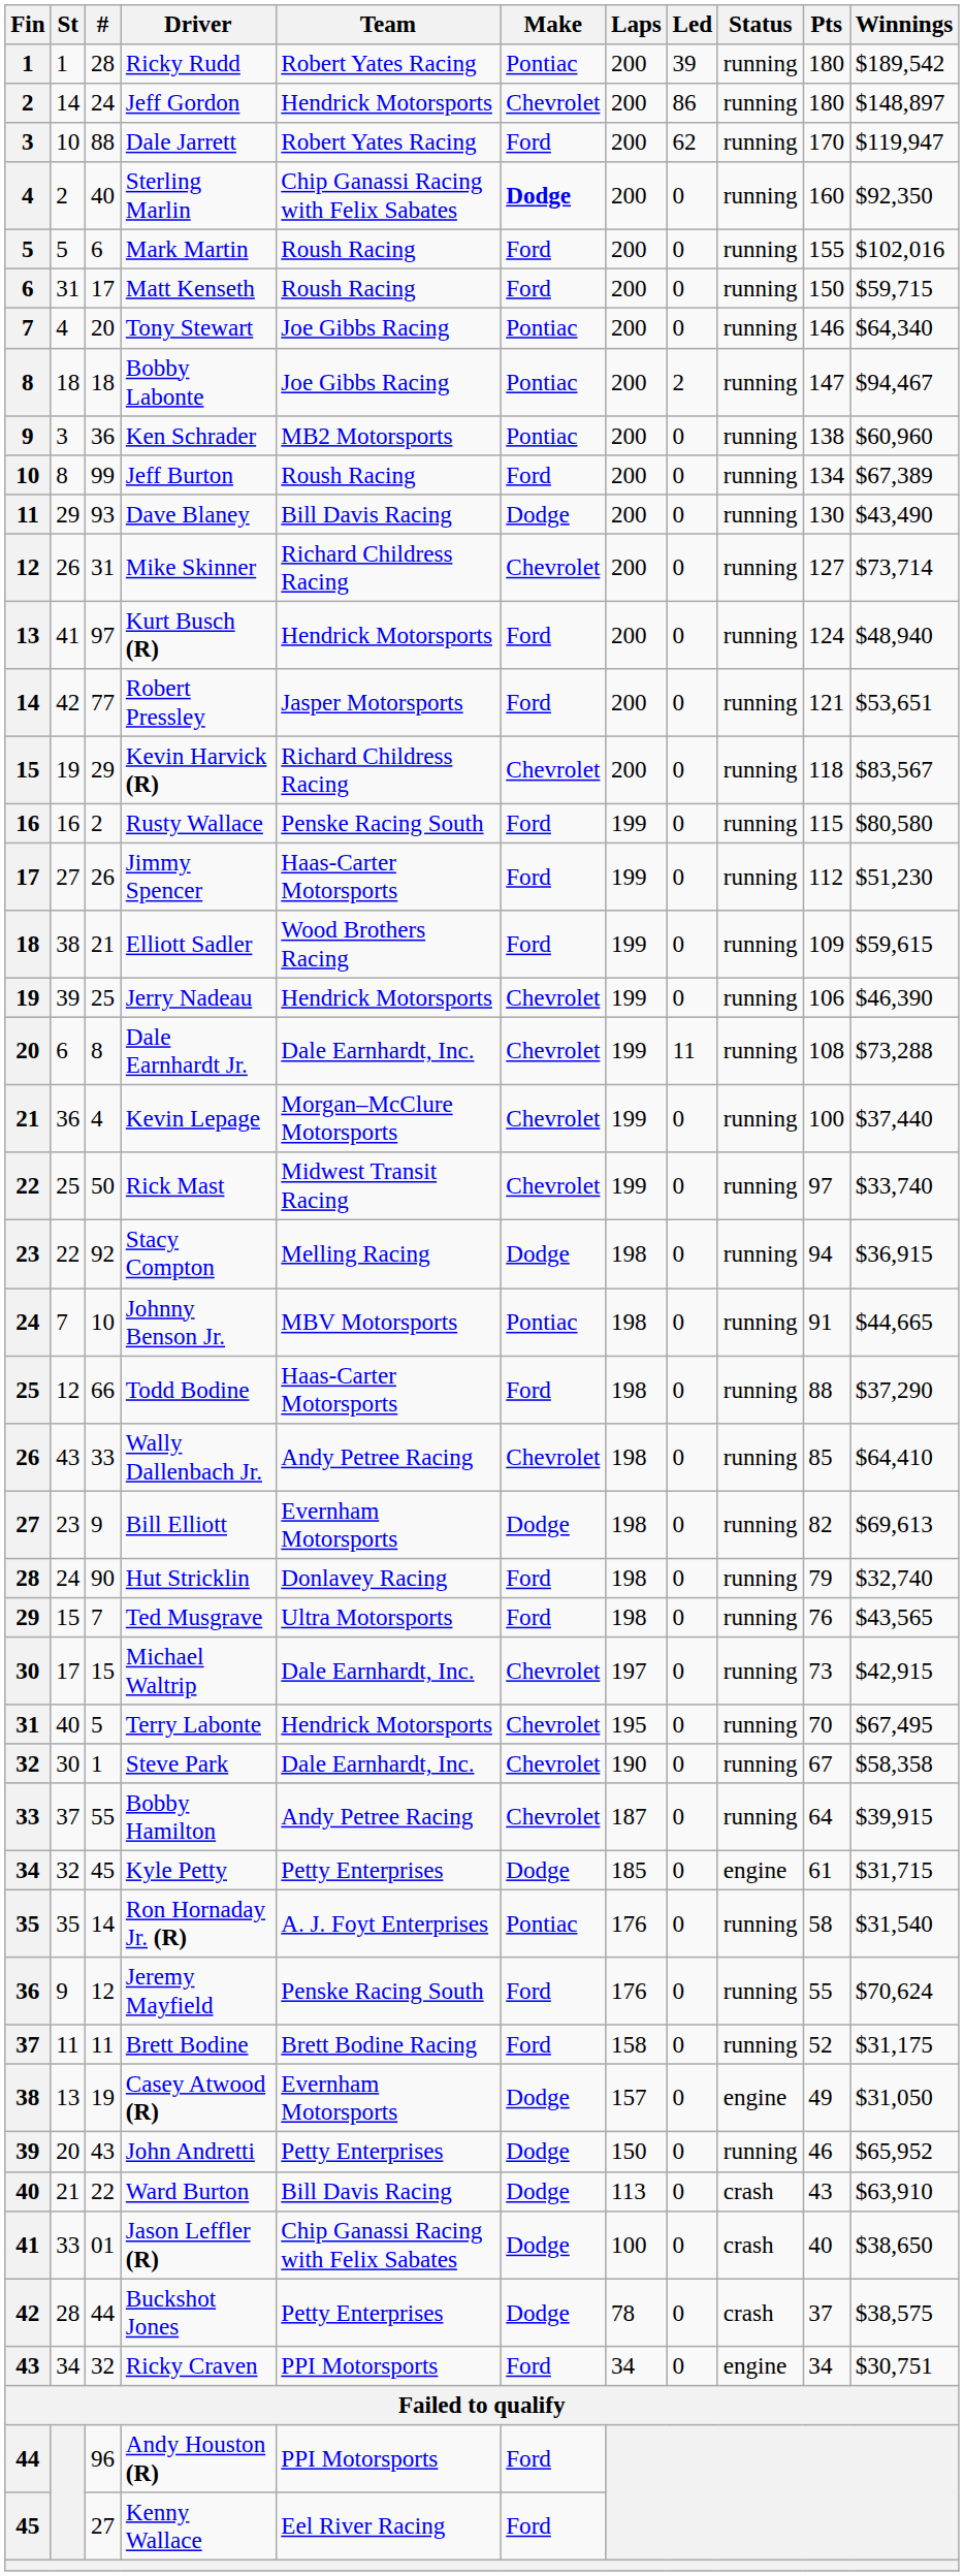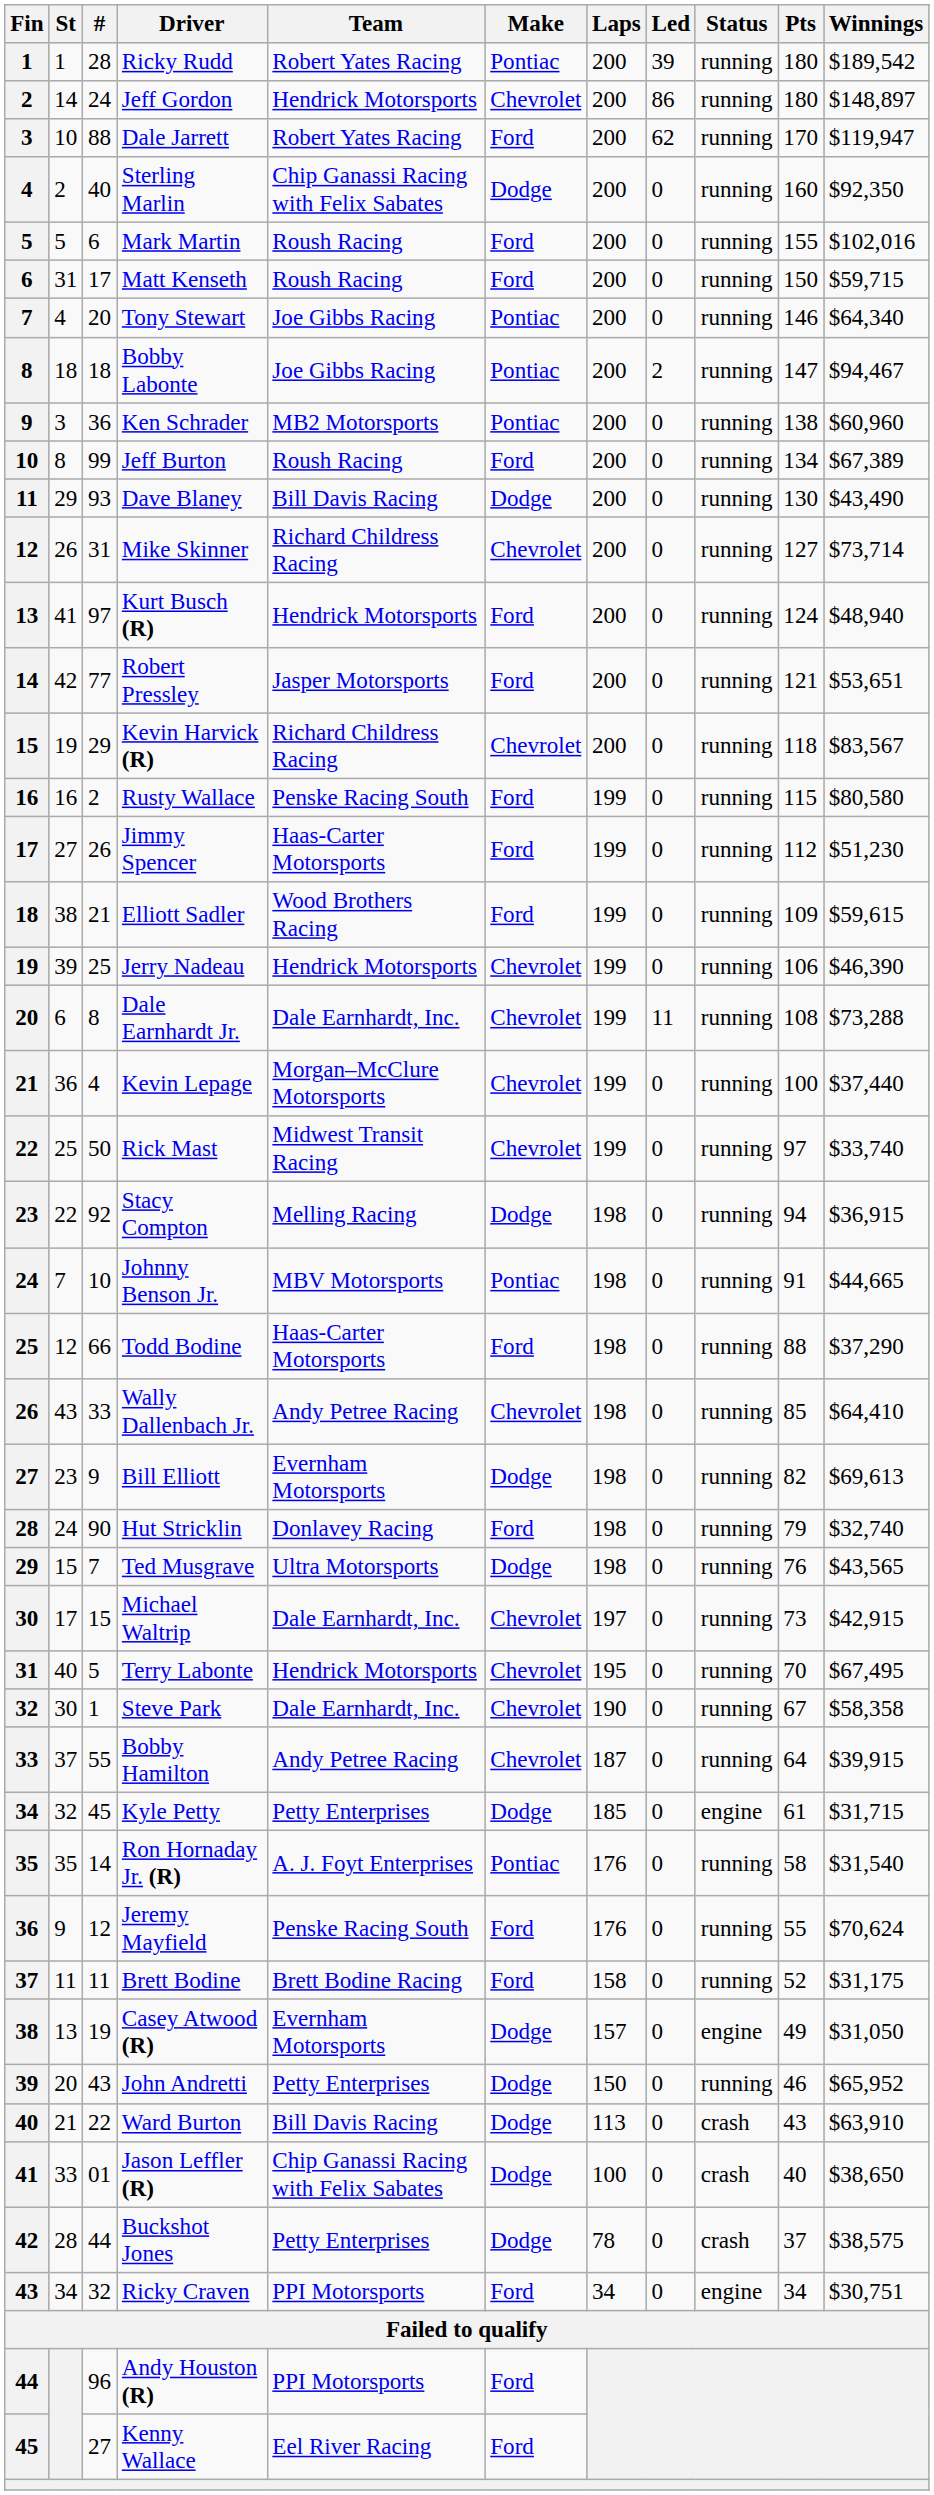 <table class="wikitable" style="font-size:95%">
 <tr>
 <th>Fin</th>
 <th>St</th>
 <th>#</th>
 <th>Driver</th>
 <th>Team</th>
 <th>Make</th>
 <th>Laps</th>
 <th>Led</th>
 <th>Status</th>
 <th>Pts</th>
 <th>Winnings</th>
 </tr>
 <tr>
 <th>1</th>
 <td>1</td>
 <td>28</td>
 <td><a href='#'>Ricky Rudd</a></td>
 <td><a href='#'>Robert Yates Racing</a></td>
 <td><a href='#'>Pontiac</a></td>
 <td>200</td>
 <td>39</td>
 <td>running</td>
 <td>180</td>
 <td>$189,542</td>
 </tr>
 <tr>
 <th>2</th>
 <td>14</td>
 <td>24</td>
 <td><a href='#'>Jeff Gordon</a></td>
 <td><a href='#'>Hendrick Motorsports</a></td>
 <td><a href='#'>Chevrolet</a></td>
 <td>200</td>
 <td>86</td>
 <td>running</td>
 <td>180</td>
 <td>$148,897</td>
 </tr>
 <tr>
 <th>3</th>
 <td>10</td>
 <td>88</td>
 <td><a href='#'>Dale Jarrett</a></td>
 <td><a href='#'>Robert Yates Racing</a></td>
 <td><a href='#'>Ford</a></td>
 <td>200</td>
 <td>62</td>
 <td>running</td>
 <td>170</td>
 <td>$119,947</td>
 </tr>
 <tr>
 <th>4</th>
 <td>2</td>
 <td>40</td>
 <td><a href='#'>Sterling Marlin</a></td>
 <td><a href='#'>Chip Ganassi Racing with Felix Sabates</a></td>
-<td><strong><a href='#'>Dodge</a></strong></td>
+<td><a href='#'>Dodge</a></td>
 <td>200</td>
 <td>0</td>
 <td>running</td>
 <td>160</td>
 <td>$92,350</td>
 </tr>
 <tr>
 <th>5</th>
 <td>5</td>
 <td>6</td>
 <td><a href='#'>Mark Martin</a></td>
 <td><a href='#'>Roush Racing</a></td>
 <td><a href='#'>Ford</a></td>
 <td>200</td>
 <td>0</td>
 <td>running</td>
 <td>155</td>
 <td>$102,016</td>
 </tr>
 <tr>
 <th>6</th>
 <td>31</td>
 <td>17</td>
 <td><a href='#'>Matt Kenseth</a></td>
 <td><a href='#'>Roush Racing</a></td>
 <td><a href='#'>Ford</a></td>
 <td>200</td>
 <td>0</td>
 <td>running</td>
 <td>150</td>
 <td>$59,715</td>
 </tr>
 <tr>
 <th>7</th>
 <td>4</td>
 <td>20</td>
 <td><a href='#'>Tony Stewart</a></td>
 <td><a href='#'>Joe Gibbs Racing</a></td>
 <td><a href='#'>Pontiac</a></td>
 <td>200</td>
 <td>0</td>
 <td>running</td>
 <td>146</td>
 <td>$64,340</td>
 </tr>
 <tr>
 <th>8</th>
 <td>18</td>
 <td>18</td>
 <td><a href='#'>Bobby Labonte</a></td>
 <td><a href='#'>Joe Gibbs Racing</a></td>
 <td><a href='#'>Pontiac</a></td>
 <td>200</td>
 <td>2</td>
 <td>running</td>
 <td>147</td>
 <td>$94,467</td>
 </tr>
 <tr>
 <th>9</th>
 <td>3</td>
 <td>36</td>
 <td><a href='#'>Ken Schrader</a></td>
 <td><a href='#'>MB2 Motorsports</a></td>
 <td><a href='#'>Pontiac</a></td>
 <td>200</td>
 <td>0</td>
 <td>running</td>
 <td>138</td>
 <td>$60,960</td>
 </tr>
 <tr>
 <th>10</th>
 <td>8</td>
 <td>99</td>
 <td><a href='#'>Jeff Burton</a></td>
 <td><a href='#'>Roush Racing</a></td>
 <td><a href='#'>Ford</a></td>
 <td>200</td>
 <td>0</td>
 <td>running</td>
 <td>134</td>
 <td>$67,389</td>
 </tr>
 <tr>
 <th>11</th>
 <td>29</td>
 <td>93</td>
 <td><a href='#'>Dave Blaney</a></td>
 <td><a href='#'>Bill Davis Racing</a></td>
 <td><a href='#'>Dodge</a></td>
 <td>200</td>
 <td>0</td>
 <td>running</td>
 <td>130</td>
 <td>$43,490</td>
 </tr>
 <tr>
 <th>12</th>
 <td>26</td>
 <td>31</td>
 <td><a href='#'>Mike Skinner</a></td>
 <td><a href='#'>Richard Childress Racing</a></td>
 <td><a href='#'>Chevrolet</a></td>
 <td>200</td>
 <td>0</td>
 <td>running</td>
 <td>127</td>
 <td>$73,714</td>
 </tr>
 <tr>
 <th>13</th>
 <td>41</td>
 <td>97</td>
 <td><a href='#'>Kurt Busch</a> <strong>(R)</strong></td>
 <td><a href='#'>Hendrick Motorsports</a></td>
 <td><a href='#'>Ford</a></td>
 <td>200</td>
 <td>0</td>
 <td>running</td>
 <td>124</td>
 <td>$48,940</td>
 </tr>
 <tr>
 <th>14</th>
 <td>42</td>
 <td>77</td>
 <td><a href='#'>Robert Pressley</a></td>
 <td><a href='#'>Jasper Motorsports</a></td>
 <td><a href='#'>Ford</a></td>
 <td>200</td>
 <td>0</td>
 <td>running</td>
 <td>121</td>
 <td>$53,651</td>
 </tr>
 <tr>
 <th>15</th>
 <td>19</td>
 <td>29</td>
 <td><a href='#'>Kevin Harvick</a> <strong>(R)</strong></td>
 <td><a href='#'>Richard Childress Racing</a></td>
 <td><a href='#'>Chevrolet</a></td>
 <td>200</td>
 <td>0</td>
 <td>running</td>
 <td>118</td>
 <td>$83,567</td>
 </tr>
 <tr>
 <th>16</th>
 <td>16</td>
 <td>2</td>
 <td><a href='#'>Rusty Wallace</a></td>
 <td><a href='#'>Penske Racing South</a></td>
 <td><a href='#'>Ford</a></td>
 <td>199</td>
 <td>0</td>
 <td>running</td>
 <td>115</td>
 <td>$80,580</td>
 </tr>
 <tr>
 <th>17</th>
 <td>27</td>
 <td>26</td>
 <td><a href='#'>Jimmy Spencer</a></td>
 <td><a href='#'>Haas-Carter Motorsports</a></td>
 <td><a href='#'>Ford</a></td>
 <td>199</td>
 <td>0</td>
 <td>running</td>
 <td>112</td>
 <td>$51,230</td>
 </tr>
 <tr>
 <th>18</th>
 <td>38</td>
 <td>21</td>
 <td><a href='#'>Elliott Sadler</a></td>
 <td><a href='#'>Wood Brothers Racing</a></td>
 <td><a href='#'>Ford</a></td>
 <td>199</td>
 <td>0</td>
 <td>running</td>
 <td>109</td>
 <td>$59,615</td>
 </tr>
 <tr>
 <th>19</th>
 <td>39</td>
 <td>25</td>
 <td><a href='#'>Jerry Nadeau</a></td>
 <td><a href='#'>Hendrick Motorsports</a></td>
 <td><a href='#'>Chevrolet</a></td>
 <td>199</td>
 <td>0</td>
 <td>running</td>
 <td>106</td>
 <td>$46,390</td>
 </tr>
 <tr>
 <th>20</th>
 <td>6</td>
 <td>8</td>
 <td><a href='#'>Dale Earnhardt Jr.</a></td>
 <td><a href='#'>Dale Earnhardt, Inc.</a></td>
 <td><a href='#'>Chevrolet</a></td>
 <td>199</td>
 <td>11</td>
 <td>running</td>
 <td>108</td>
 <td>$73,288</td>
 </tr>
 <tr>
 <th>21</th>
 <td>36</td>
 <td>4</td>
 <td><a href='#'>Kevin Lepage</a></td>
 <td><a href='#'>Morgan–McClure Motorsports</a></td>
 <td><a href='#'>Chevrolet</a></td>
 <td>199</td>
 <td>0</td>
 <td>running</td>
 <td>100</td>
 <td>$37,440</td>
 </tr>
 <tr>
 <th>22</th>
 <td>25</td>
 <td>50</td>
 <td><a href='#'>Rick Mast</a></td>
 <td><a href='#'>Midwest Transit Racing</a></td>
 <td><a href='#'>Chevrolet</a></td>
 <td>199</td>
 <td>0</td>
 <td>running</td>
 <td>97</td>
 <td>$33,740</td>
 </tr>
 <tr>
 <th>23</th>
 <td>22</td>
 <td>92</td>
 <td><a href='#'>Stacy Compton</a></td>
 <td><a href='#'>Melling Racing</a></td>
 <td><a href='#'>Dodge</a></td>
 <td>198</td>
 <td>0</td>
 <td>running</td>
 <td>94</td>
 <td>$36,915</td>
 </tr>
 <tr>
 <th>24</th>
 <td>7</td>
 <td>10</td>
 <td><a href='#'>Johnny Benson Jr.</a></td>
 <td><a href='#'>MBV Motorsports</a></td>
 <td><a href='#'>Pontiac</a></td>
 <td>198</td>
 <td>0</td>
 <td>running</td>
 <td>91</td>
 <td>$44,665</td>
 </tr>
 <tr>
 <th>25</th>
 <td>12</td>
 <td>66</td>
 <td><a href='#'>Todd Bodine</a></td>
 <td><a href='#'>Haas-Carter Motorsports</a></td>
 <td><a href='#'>Ford</a></td>
 <td>198</td>
 <td>0</td>
 <td>running</td>
 <td>88</td>
 <td>$37,290</td>
 </tr>
 <tr>
 <th>26</th>
 <td>43</td>
 <td>33</td>
 <td><a href='#'>Wally Dallenbach Jr.</a></td>
 <td><a href='#'>Andy Petree Racing</a></td>
 <td><a href='#'>Chevrolet</a></td>
 <td>198</td>
 <td>0</td>
 <td>running</td>
 <td>85</td>
 <td>$64,410</td>
 </tr>
 <tr>
 <th>27</th>
 <td>23</td>
 <td>9</td>
 <td><a href='#'>Bill Elliott</a></td>
 <td><a href='#'>Evernham Motorsports</a></td>
 <td><a href='#'>Dodge</a></td>
 <td>198</td>
 <td>0</td>
 <td>running</td>
 <td>82</td>
 <td>$69,613</td>
 </tr>
 <tr>
 <th>28</th>
 <td>24</td>
 <td>90</td>
 <td><a href='#'>Hut Stricklin</a></td>
 <td><a href='#'>Donlavey Racing</a></td>
 <td><a href='#'>Ford</a></td>
 <td>198</td>
 <td>0</td>
 <td>running</td>
 <td>79</td>
 <td>$32,740</td>
 </tr>
 <tr>
 <th>29</th>
 <td>15</td>
 <td>7</td>
 <td><a href='#'>Ted Musgrave</a></td>
 <td><a href='#'>Ultra Motorsports</a></td>
-<td><a href='#'>Ford</a></td>
+<td><a href='#'>Dodge</a></td>
 <td>198</td>
 <td>0</td>
 <td>running</td>
 <td>76</td>
 <td>$43,565</td>
 </tr>
 <tr>
 <th>30</th>
 <td>17</td>
 <td>15</td>
 <td><a href='#'>Michael Waltrip</a></td>
 <td><a href='#'>Dale Earnhardt, Inc.</a></td>
 <td><a href='#'>Chevrolet</a></td>
 <td>197</td>
 <td>0</td>
 <td>running</td>
 <td>73</td>
 <td>$42,915</td>
 </tr>
 <tr>
 <th>31</th>
 <td>40</td>
 <td>5</td>
 <td><a href='#'>Terry Labonte</a></td>
 <td><a href='#'>Hendrick Motorsports</a></td>
 <td><a href='#'>Chevrolet</a></td>
 <td>195</td>
 <td>0</td>
 <td>running</td>
 <td>70</td>
 <td>$67,495</td>
 </tr>
 <tr>
 <th>32</th>
 <td>30</td>
 <td>1</td>
 <td><a href='#'>Steve Park</a></td>
 <td><a href='#'>Dale Earnhardt, Inc.</a></td>
 <td><a href='#'>Chevrolet</a></td>
 <td>190</td>
 <td>0</td>
 <td>running</td>
 <td>67</td>
 <td>$58,358</td>
 </tr>
 <tr>
 <th>33</th>
 <td>37</td>
 <td>55</td>
 <td><a href='#'>Bobby Hamilton</a></td>
 <td><a href='#'>Andy Petree Racing</a></td>
 <td><a href='#'>Chevrolet</a></td>
 <td>187</td>
 <td>0</td>
 <td>running</td>
 <td>64</td>
 <td>$39,915</td>
 </tr>
 <tr>
 <th>34</th>
 <td>32</td>
 <td>45</td>
 <td><a href='#'>Kyle Petty</a></td>
 <td><a href='#'>Petty Enterprises</a></td>
 <td><a href='#'>Dodge</a></td>
 <td>185</td>
 <td>0</td>
 <td>engine</td>
 <td>61</td>
 <td>$31,715</td>
 </tr>
 <tr>
 <th>35</th>
 <td>35</td>
 <td>14</td>
 <td><a href='#'>Ron Hornaday Jr.</a> <strong>(R)</strong></td>
 <td><a href='#'>A. J. Foyt Enterprises</a></td>
 <td><a href='#'>Pontiac</a></td>
 <td>176</td>
 <td>0</td>
 <td>running</td>
 <td>58</td>
 <td>$31,540</td>
 </tr>
 <tr>
 <th>36</th>
 <td>9</td>
 <td>12</td>
 <td><a href='#'>Jeremy Mayfield</a></td>
 <td><a href='#'>Penske Racing South</a></td>
 <td><a href='#'>Ford</a></td>
 <td>176</td>
 <td>0</td>
 <td>running</td>
 <td>55</td>
 <td>$70,624</td>
 </tr>
 <tr>
 <th>37</th>
 <td>11</td>
 <td>11</td>
 <td><a href='#'>Brett Bodine</a></td>
 <td><a href='#'>Brett Bodine Racing</a></td>
 <td><a href='#'>Ford</a></td>
 <td>158</td>
 <td>0</td>
 <td>running</td>
 <td>52</td>
 <td>$31,175</td>
 </tr>
 <tr>
 <th>38</th>
 <td>13</td>
 <td>19</td>
 <td><a href='#'>Casey Atwood</a> <strong>(R)</strong></td>
 <td><a href='#'>Evernham Motorsports</a></td>
 <td><a href='#'>Dodge</a></td>
 <td>157</td>
 <td>0</td>
 <td>engine</td>
 <td>49</td>
 <td>$31,050</td>
 </tr>
 <tr>
 <th>39</th>
 <td>20</td>
 <td>43</td>
 <td><a href='#'>John Andretti</a></td>
 <td><a href='#'>Petty Enterprises</a></td>
 <td><a href='#'>Dodge</a></td>
 <td>150</td>
 <td>0</td>
 <td>running</td>
 <td>46</td>
 <td>$65,952</td>
 </tr>
 <tr>
 <th>40</th>
 <td>21</td>
 <td>22</td>
 <td><a href='#'>Ward Burton</a></td>
 <td><a href='#'>Bill Davis Racing</a></td>
 <td><a href='#'>Dodge</a></td>
 <td>113</td>
 <td>0</td>
 <td>crash</td>
 <td>43</td>
 <td>$63,910</td>
 </tr>
 <tr>
 <th>41</th>
 <td>33</td>
 <td>01</td>
 <td><a href='#'>Jason Leffler</a> <strong>(R)</strong></td>
 <td><a href='#'>Chip Ganassi Racing with Felix Sabates</a></td>
 <td><a href='#'>Dodge</a></td>
 <td>100</td>
 <td>0</td>
 <td>crash</td>
 <td>40</td>
 <td>$38,650</td>
 </tr>
 <tr>
 <th>42</th>
 <td>28</td>
 <td>44</td>
 <td><a href='#'>Buckshot Jones</a></td>
 <td><a href='#'>Petty Enterprises</a></td>
 <td><a href='#'>Dodge</a></td>
 <td>78</td>
 <td>0</td>
 <td>crash</td>
 <td>37</td>
 <td>$38,575</td>
 </tr>
 <tr>
 <th>43</th>
 <td>34</td>
 <td>32</td>
 <td><a href='#'>Ricky Craven</a></td>
 <td><a href='#'>PPI Motorsports</a></td>
 <td><a href='#'>Ford</a></td>
 <td>34</td>
 <td>0</td>
 <td>engine</td>
 <td>34</td>
 <td>$30,751</td>
 </tr>
 <tr>
 <th colspan="11">Failed to qualify</th>
 </tr>
 <tr>
 <th>44</th>
 <th rowspan="2"></th>
 <td>96</td>
 <td><a href='#'>Andy Houston</a> <strong>(R)</strong></td>
 <td><a href='#'>PPI Motorsports</a></td>
 <td><a href='#'>Ford</a></td>
 <th colspan="5" rowspan="2"></th>
 </tr>
 <tr>
 <th>45</th>
 <td>27</td>
 <td><a href='#'>Kenny Wallace</a></td>
 <td><a href='#'>Eel River Racing</a></td>
 <td><a href='#'>Ford</a></td>
 </tr>
 <tr>
 <th colspan="11"></th>
 </tr>
 </table>
